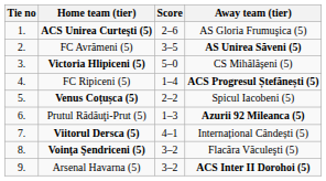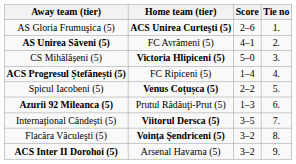 <table class="wikitable" style="text-align: center">
 <tr>
-<th>Tie no</th>
+<th>Away team (tier)</th>
 <th>Home team (tier)</th>
 <th>Score</th>
-<th>Away team (tier)</th>
+<th>Tie no</th>
 </tr>
 <tr>
-<td>1.</td>
+<td>AS Gloria Frumuşica (5)</td>
 <td><strong>ACS Unirea Curteşti (5)</strong></td>
 <td>2–6</td>
-<td>AS Gloria Frumuşica (5)</td>
+<td>1.</td>
 </tr>
 <tr>
+<td><strong>AS Unirea Săveni (5)</strong></td>
+<td>FC Avrămeni (5)</td>
+<td>4–1</td>
 <td>2.</td>
-<td>FC Avrămeni (5)</td>
-<td>3–5</td>
-<td><strong>AS Unirea Săveni (5)</strong></td>
 </tr>
 <tr>
-<td>3.</td>
+<td>CS Mihălășeni (5)</td>
 <td><strong>Victoria Hlipiceni (5)</strong></td>
 <td>5–0</td>
-<td>CS Mihălășeni (5)</td>
+<td>3.</td>
 </tr>
 <tr>
-<td>4.</td>
+<td><strong>ACS Progresul Ștefănești (5)</strong></td>
 <td>FC Ripiceni (5)</td>
 <td>1–4</td>
-<td><strong>ACS Progresul Ștefănești (5)</strong></td>
+<td>4.</td>
 </tr>
 <tr>
-<td>5.</td>
+<td>Spicul Iacobeni (5)</td>
 <td><strong>Venus Coțușca (5)</strong></td>
 <td>2–2 </td>
-<td>Spicul Iacobeni (5)</td>
+<td>5.</td>
 </tr>
 <tr>
-<td>6.</td>
+<td><strong>Azurii 92 Mileanca (5)</strong></td>
 <td>Prutul Rădăuţi-Prut (5)</td>
 <td>1–3</td>
-<td><strong>Azurii 92 Mileanca (5)</strong></td>
+<td>6.</td>
 </tr>
 <tr>
+<td>Internațional Cândești (5)</td>
+<td><strong>Viitorul Dersca (5)</strong></td>
+<td>3–5</td>
 <td>7.</td>
-<td><strong>Viitorul Dersca (5)</strong></td>
-<td>4–1</td>
-<td>Internațional Cândești (5)</td>
 </tr>
 <tr>
-<td>8.</td>
+<td>Flacăra Văculeşti (5)</td>
 <td><strong>Voinţa Şendriceni (5)</strong></td>
 <td>3–2</td>
-<td>Flacăra Văculeşti (5)</td>
+<td>8.</td>
 </tr>
 <tr>
-<td>9.</td>
+<td><strong>ACS Inter II Dorohoi (5)</strong></td>
 <td>Arsenal Havarna (5)</td>
 <td>3–2</td>
-<td><strong>ACS Inter II Dorohoi (5)</strong></td>
+<td>9.</td>
 </tr>
 </table>
